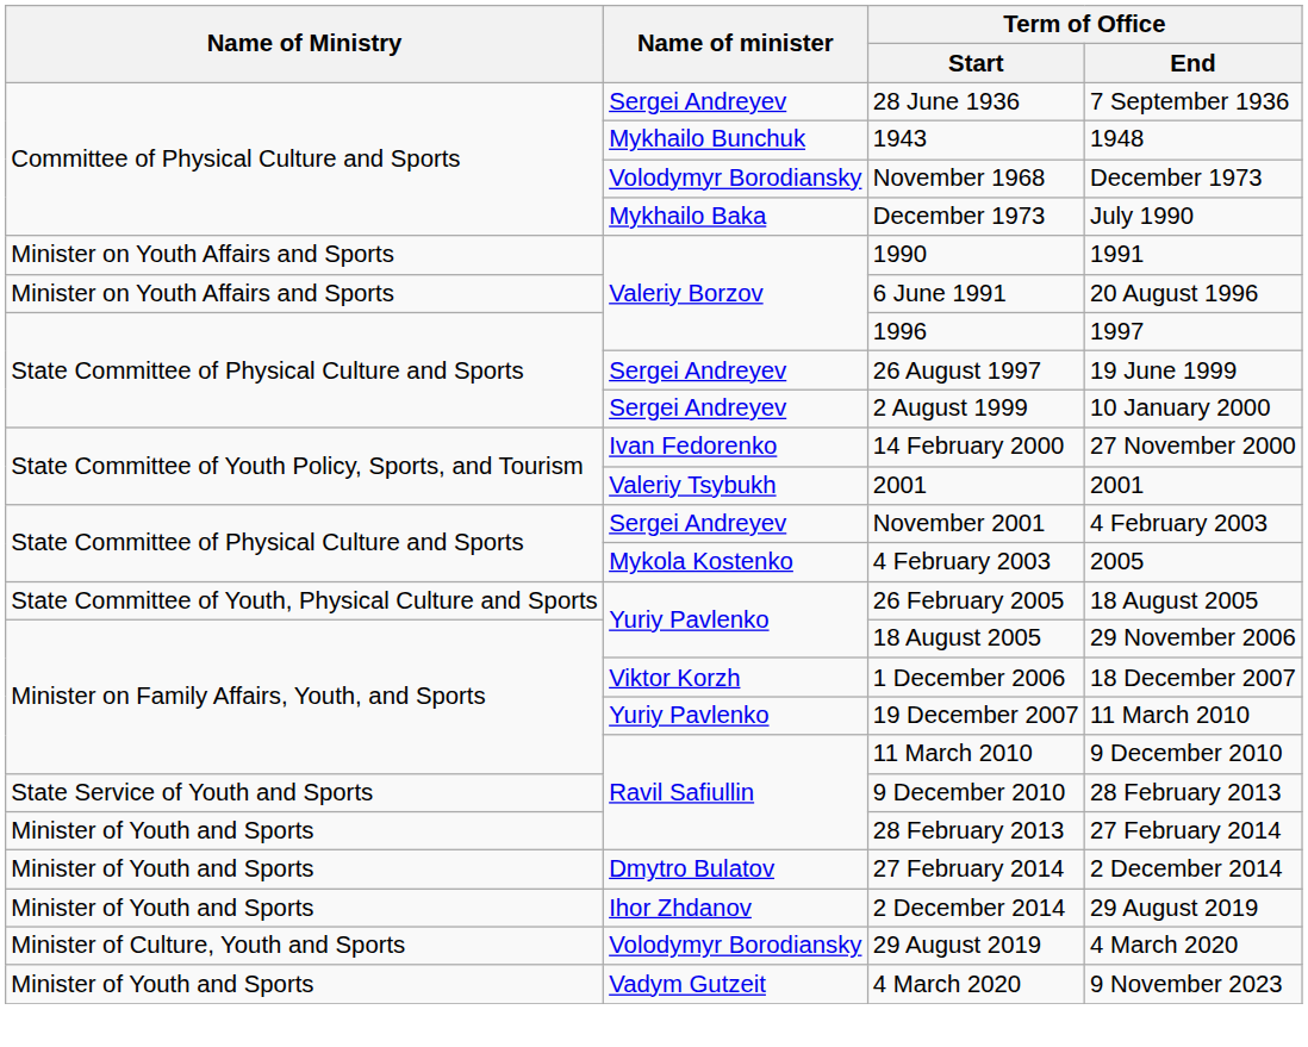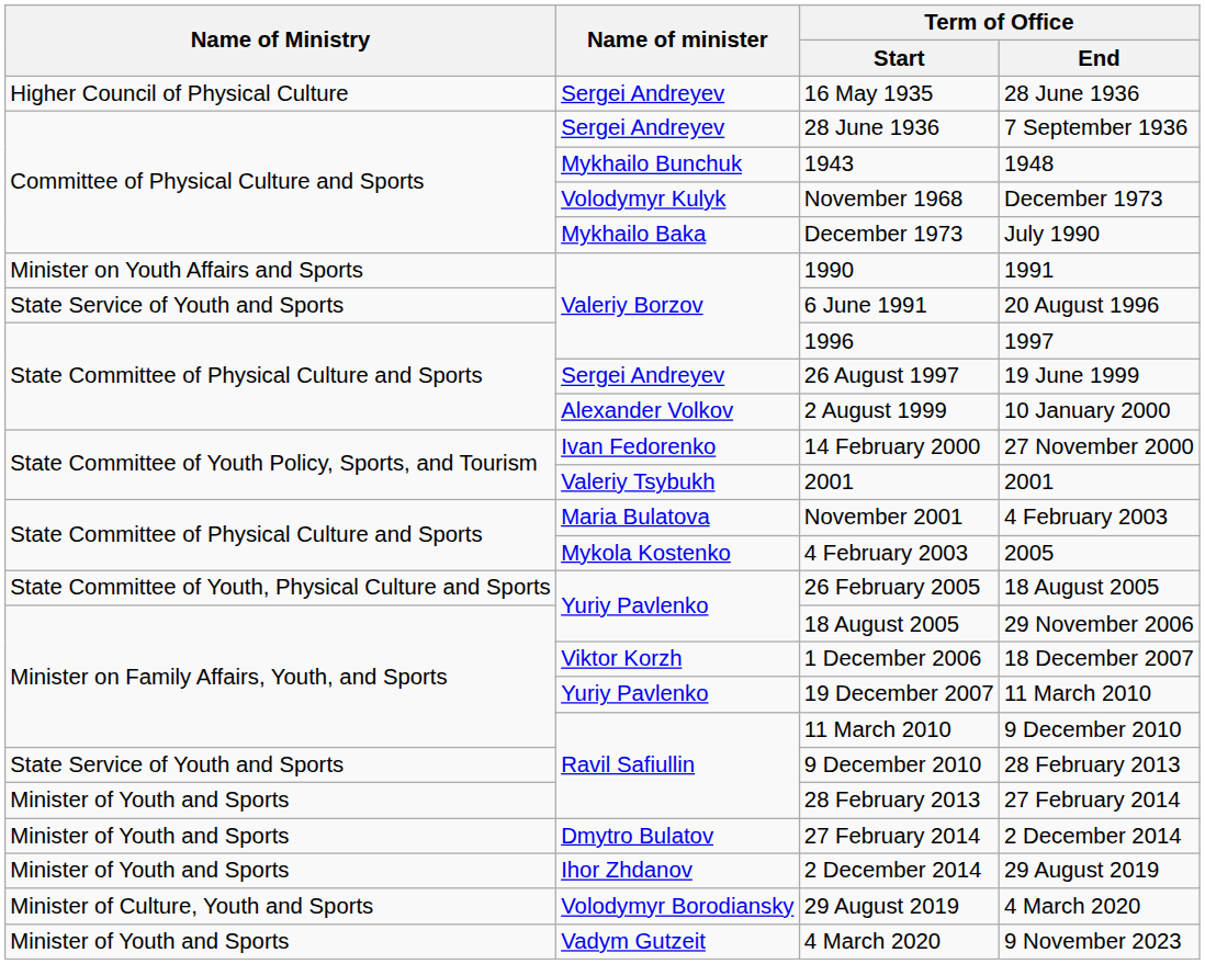 <table class="wikitable">
 <tr>
 <th rowspan="2">Name of Ministry</th>
 <th rowspan="2">Name of minister</th>
 <th colspan="2">Term of Office</th>
 </tr>
 <tr>
 <th>Start</th>
 <th>End</th>
+</tr>
+<tr>
+<td>Higher Council of Physical Culture</td>
+<td><a href='#'>Sergei Andreyev</a></td>
+<td>16 May 1935</td>
+<td>28 June 1936</td>
 </tr>
 <tr>
 <td rowspan=4>Committee of Physical Culture and Sports</td>
 <td><a href='#'>Sergei Andreyev</a></td>
 <td>28 June 1936</td>
 <td>7 September 1936</td>
 </tr>
 <tr>
 <td><a href='#'>Mykhailo Bunchuk</a></td>
 <td>1943</td>
 <td>1948</td>
 </tr>
 <tr>
-<td><a href='#'>Volodymyr Borodiansky</a></td>
+<td><a href='#'>Volodymyr Kulyk</a></td>
 <td>November 1968</td>
 <td>December 1973</td>
 </tr>
 <tr>
 <td><a href='#'>Mykhailo Baka</a></td>
 <td>December 1973</td>
 <td>July 1990</td>
 </tr>
 <tr>
 <td>Minister on Youth Affairs and Sports</td>
 <td rowspan=3><a href='#'>Valeriy Borzov</a></td>
 <td>1990</td>
 <td>1991</td>
 </tr>
 <tr>
-<td>Minister on Youth Affairs and Sports</td>
+<td>State Service of Youth and Sports</td>
 <td>6 June 1991</td>
 <td>20 August 1996</td>
 </tr>
 <tr>
 <td rowspan=3>State Committee of Physical Culture and Sports</td>
 <td>1996</td>
 <td>1997</td>
 </tr>
 <tr>
 <td><a href='#'>Sergei Andreyev</a></td>
 <td>26 August 1997</td>
 <td>19 June 1999</td>
 </tr>
 <tr>
-<td><a href='#'>Sergei Andreyev</a></td>
+<td><a href='#'>Alexander Volkov</a></td>
 <td>2 August 1999</td>
 <td>10 January 2000</td>
 </tr>
 <tr>
 <td rowspan=2>State Committee of Youth Policy, Sports, and Tourism</td>
 <td><a href='#'>Ivan Fedorenko</a></td>
 <td>14 February 2000</td>
 <td>27 November 2000</td>
 </tr>
 <tr>
 <td><a href='#'>Valeriy Tsybukh</a></td>
 <td>2001</td>
 <td>2001</td>
 </tr>
 <tr>
 <td rowspan=2>State Committee of Physical Culture and Sports</td>
-<td><a href='#'>Sergei Andreyev</a></td>
+<td><a href='#'>Maria Bulatova</a></td>
 <td>November 2001</td>
 <td>4 February 2003</td>
 </tr>
 <tr>
 <td><a href='#'>Mykola Kostenko</a></td>
 <td>4 February 2003</td>
 <td>2005</td>
 </tr>
 <tr>
 <td>State Committee of Youth, Physical Culture and Sports</td>
 <td rowspan=2><a href='#'>Yuriy Pavlenko</a></td>
 <td>26 February 2005</td>
 <td>18 August 2005</td>
 </tr>
 <tr>
 <td rowspan=4>Minister on Family Affairs, Youth, and Sports</td>
 <td>18 August 2005</td>
 <td>29 November 2006</td>
 </tr>
 <tr>
 <td><a href='#'>Viktor Korzh</a></td>
 <td>1 December 2006</td>
 <td>18 December 2007</td>
 </tr>
 <tr>
 <td><a href='#'>Yuriy Pavlenko</a></td>
 <td>19 December 2007</td>
 <td>11 March 2010</td>
 </tr>
 <tr>
 <td rowspan=3><a href='#'>Ravil Safiullin</a></td>
 <td>11 March 2010</td>
 <td>9 December 2010</td>
 </tr>
 <tr>
 <td>State Service of Youth and Sports</td>
 <td>9 December 2010</td>
 <td>28 February 2013</td>
 </tr>
 <tr>
 <td>Minister of Youth and Sports</td>
 <td>28 February 2013</td>
 <td>27 February 2014</td>
 </tr>
 <tr>
 <td>Minister of Youth and Sports</td>
 <td><a href='#'>Dmytro Bulatov</a></td>
 <td>27 February 2014</td>
 <td>2 December 2014</td>
 </tr>
 <tr>
 <td>Minister of Youth and Sports</td>
 <td><a href='#'>Ihor Zhdanov</a></td>
 <td>2 December 2014</td>
 <td>29 August 2019</td>
 </tr>
 <tr>
 <td>Minister of Culture, Youth and Sports</td>
 <td><a href='#'>Volodymyr Borodiansky</a></td>
 <td>29 August 2019</td>
 <td>4 March 2020</td>
 </tr>
 <tr>
 <td>Minister of Youth and Sports</td>
 <td><a href='#'>Vadym Gutzeit</a></td>
 <td>4 March 2020</td>
 <td>9 November 2023</td>
 </tr>
 </table>
